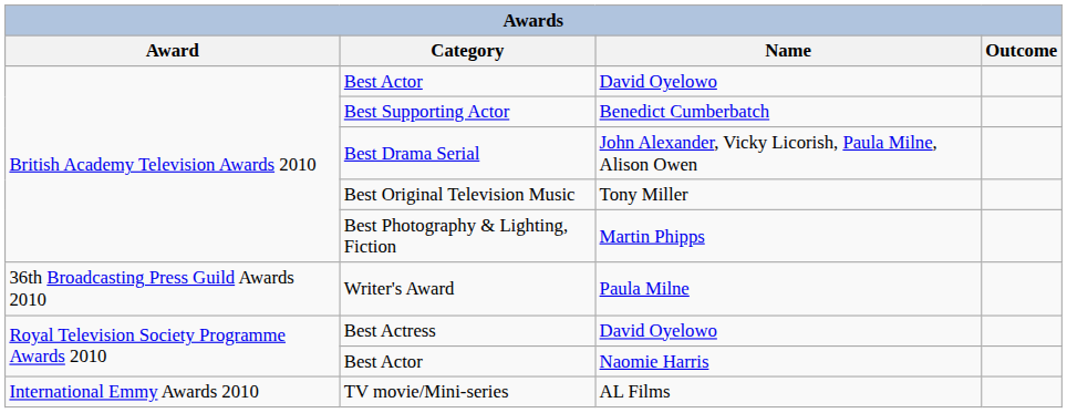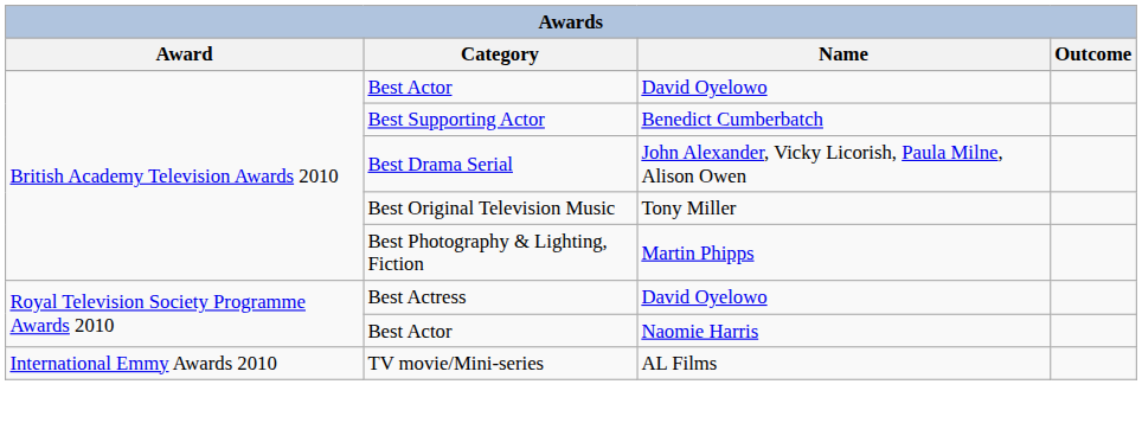 <table class="wikitable" style="font-size:95%">
 <tr style="background:#ccc; text-align:center;">
 <th colspan="4" style="background: LightSteelBlue;">Awards</th>
 </tr>
 <tr style="background:#ccc; text-align:center;">
 <th>Award</th>
 <th>Category</th>
 <th>Name</th>
 <th>Outcome</th>
 </tr>
 <tr>
 <td rowspan=5><a href='#'>British Academy Television Awards</a> 2010</td>
 <td><a href='#'>Best Actor</a></td>
 <td><a href='#'>David Oyelowo</a></td>
 <td></td>
 </tr>
 <tr>
 <td><a href='#'>Best Supporting Actor</a></td>
 <td><a href='#'>Benedict Cumberbatch</a></td>
 <td></td>
 </tr>
 <tr>
 <td><a href='#'>Best Drama Serial</a></td>
 <td><a href='#'>John Alexander</a>, Vicky Licorish, <a href='#'>Paula Milne</a>, Alison Owen</td>
 <td></td>
 </tr>
 <tr>
 <td>Best Original Television Music</td>
 <td>Tony Miller</td>
 <td></td>
 </tr>
 <tr>
 <td>Best Photography & Lighting, Fiction</td>
 <td><a href='#'>Martin Phipps</a></td>
 <td></td>
 </tr>
 <tr>
-<td>36th <a href='#'>Broadcasting Press Guild</a> Awards 2010</td>
-<td>Writer's Award</td>
-<td><a href='#'>Paula Milne</a></td>
-<td></td>
-</tr>
-<tr>
 <td rowspan=2><a href='#'>Royal Television Society Programme Awards</a> 2010</td>
 <td>Best Actress</td>
 <td><a href='#'>David Oyelowo</a></td>
 <td></td>
 </tr>
 <tr>
 <td>Best Actor</td>
 <td><a href='#'>Naomie Harris</a></td>
 <td></td>
 </tr>
 <tr>
 <td rowspan=1><a href='#'>International Emmy</a> Awards 2010</td>
 <td>TV movie/Mini-series</td>
 <td>AL Films</td>
 <td></td>
 </tr>
 </table>
